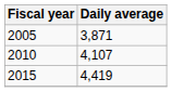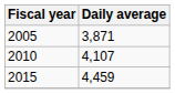 <table class="wikitable">
 <tr>
 <th>Fiscal year</th>
 <th>Daily average</th>
 </tr>
 <tr>
 <td>2005</td>
 <td>3,871</td>
 </tr>
 <tr>
 <td>2010</td>
 <td>4,107</td>
 </tr>
 <tr>
 <td>2015</td>
-<td>4,419</td>
+<td>4,459</td>
 </tr>
 <tr>
 </tr>
 </table>
